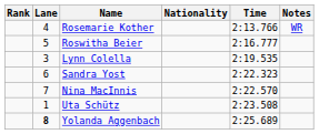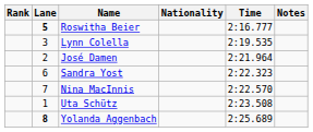 <table class="wikitable sortable" style="text-align:center">
 <tr>
 <th>Rank</th>
 <th>Lane</th>
 <th>Name</th>
 <th>Nationality</th>
 <th>Time</th>
 <th>Notes</th>
 </tr>
 <tr>
 <td></td>
-<td>4</td>
-<td align=left><a href='#'>Rosemarie Kother</a></td>
-<td align=left></td>
-<td>2:13.766</td>
-<td><a href='#'>WR</a></td>
-</tr>
-<tr>
-<td></td>
-<td>5</td>
+<td><strong>5</strong></td>
 <td align=left><a href='#'>Roswitha Beier</a></td>
 <td align=left></td>
 <td>2:16.777</td>
 <td></td>
 </tr>
 <tr>
 <td></td>
 <td>3</td>
 <td align=left><a href='#'>Lynn Colella</a></td>
 <td align=left></td>
 <td>2:19.535</td>
+<td></td>
+</tr>
+<tr>
+<td></td>
+<td>2</td>
+<td align=left><a href='#'>José Damen</a></td>
+<td align=left></td>
+<td>2:21.964</td>
 <td></td>
 </tr>
 <tr>
 <td></td>
 <td>6</td>
 <td align=left><a href='#'>Sandra Yost</a></td>
 <td align=left></td>
 <td>2:22.323</td>
 <td></td>
 </tr>
 <tr>
 <td></td>
 <td>7</td>
 <td align=left><a href='#'>Nina MacInnis</a></td>
 <td align=left></td>
 <td>2:22.570</td>
 <td></td>
 </tr>
 <tr>
 <td></td>
 <td>1</td>
 <td align=left><a href='#'>Uta Schütz</a></td>
 <td align=left></td>
 <td>2:23.508</td>
 <td></td>
 </tr>
 <tr>
 <td></td>
 <td><strong>8</strong></td>
 <td align=left><a href='#'>Yolanda Aggenbach</a></td>
 <td align=left></td>
 <td>2:25.689</td>
 <td></td>
 </tr>
 </table>
